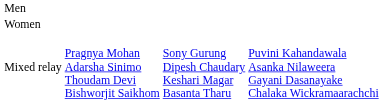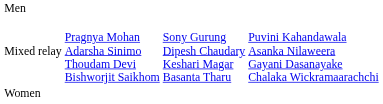 <table>
 <tr>
 <td>Men</td>
-<td></td>
-<td></td>
-<td></td>
-</tr>
-<tr>
-<td>Women</td>
 <td></td>
 <td></td>
 <td></td>
 </tr>
 <tr>
 <td>Mixed relay</td>
 <td><br><a href='#'>Pragnya Mohan</a><br><a href='#'>Adarsha Sinimo</a><br><a href='#'>Thoudam Devi</a><br><a href='#'>Bishworjit Saikhom</a></td>
 <td><br><a href='#'>Sony Gurung</a><br><a href='#'>Dipesh Chaudary</a><br><a href='#'>Keshari Magar</a><br><a href='#'>Basanta Tharu</a></td>
 <td><br><a href='#'>Puvini Kahandawala</a><br><a href='#'>Asanka Nilaweera</a><br><a href='#'>Gayani Dasanayake</a><br><a href='#'>Chalaka Wickramaarachchi</a></td>
 </tr>
+<tr>
+<td>Women</td>
+<td></td>
+<td></td>
+<td></td>
+</tr>
 </table>
